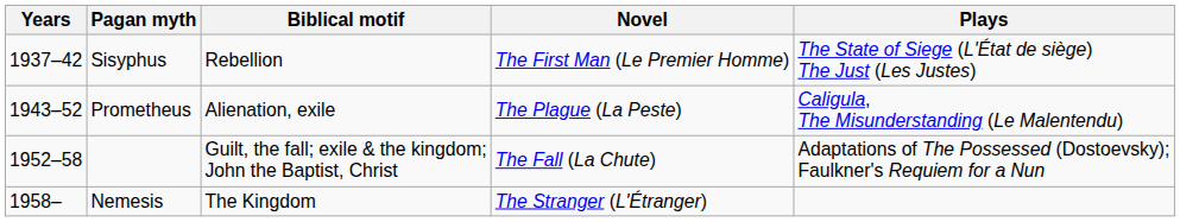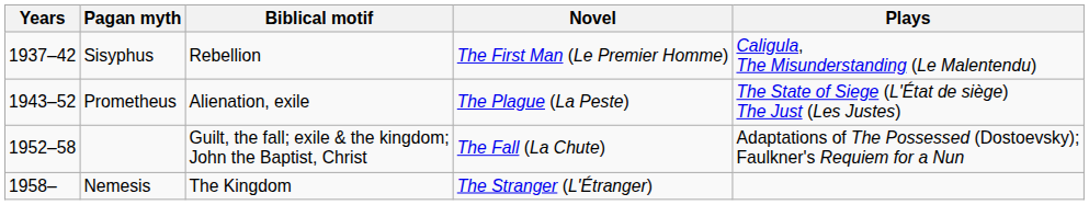 <table class="wikitable">
 <tr>
 <th>Years</th>
 <th>Pagan myth</th>
 <th>Biblical motif</th>
 <th>Novel</th>
 <th>Plays</th>
 </tr>
 <tr>
 <td>1937–42</td>
 <td>Sisyphus</td>
 <td>Rebellion</td>
 <td><em><a href='#'>The First Man</a></em> (<em>Le Premier Homme</em>)</td>
-<td><em><a href='#'>The State of Siege</a></em> (<em>L'État de siège</em>)<br> <em><a href='#'>The Just</a></em> (<em>Les Justes</em>)</td>
+<td><em><a href='#'>Caligula</a></em>,<br><em><a href='#'>The Misunderstanding</a></em> (<em>Le Malentendu</em>)</td>
 </tr>
 <tr>
 <td>1943–52</td>
 <td>Prometheus</td>
 <td>Alienation, exile</td>
 <td><em><a href='#'>The Plague</a></em> (<em>La Peste</em>)</td>
-<td><em><a href='#'>Caligula</a></em>,<br><em><a href='#'>The Misunderstanding</a></em> (<em>Le Malentendu</em>)</td>
+<td><em><a href='#'>The State of Siege</a></em> (<em>L'État de siège</em>)<br> <em><a href='#'>The Just</a></em> (<em>Les Justes</em>)</td>
 </tr>
 <tr>
 <td>1952–58</td>
 <td></td>
 <td>Guilt, the fall; exile & the kingdom; <br>John the Baptist, Christ</td>
 <td><em><a href='#'>The Fall</a></em> (<em>La Chute</em>)</td>
 <td>Adaptations of <em>The Possessed</em> (Dostoevsky); <br> Faulkner's <em>Requiem for a Nun</em></td>
 </tr>
 <tr>
 <td>1958–</td>
 <td>Nemesis</td>
 <td>The Kingdom</td>
 <td><em><a href='#'>The Stranger</a></em> (<em>L'Étranger</em>)</td>
 <td></td>
 </tr>
 </table>
